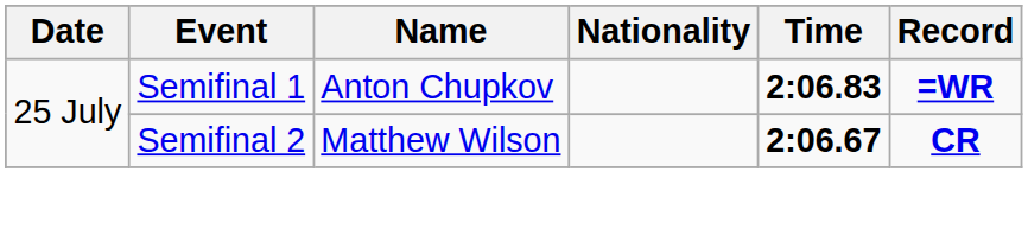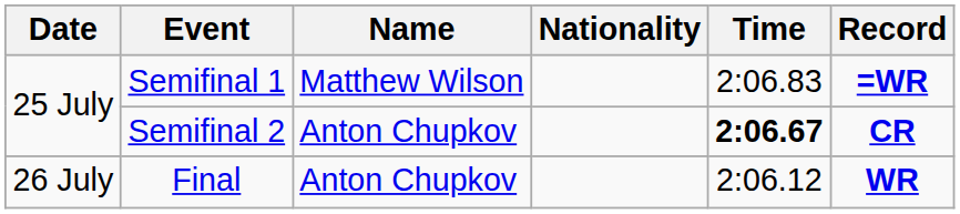 <table class="wikitable" style=text-align:center>
 <tr>
 <th>Date</th>
 <th>Event</th>
 <th>Name</th>
 <th>Nationality</th>
 <th>Time</th>
 <th>Record</th>
 </tr>
 <tr>
 <td rowspan=2>25 July</td>
 <td><a href='#'>Semifinal 1</a></td>
-<td align=left><a href='#'>Anton Chupkov</a></td>
+<td align=left><a href='#'>Matthew Wilson</a></td>
 <td align=left></td>
-<td><strong>2:06.83</strong></td>
+<td>2:06.83</td>
 <td><strong><a href='#'>=WR</a></strong></td>
 </tr>
 <tr>
 <td><a href='#'>Semifinal 2</a></td>
-<td align=left><a href='#'>Matthew Wilson</a></td>
+<td align=left><a href='#'>Anton Chupkov</a></td>
 <td align=left></td>
 <td><strong>2:06.67</strong></td>
 <td><strong><a href='#'>CR</a></strong></td>
 </tr>
+<tr>
+<td>26 July</td>
+<td><a href='#'>Final</a></td>
+<td align=left><a href='#'>Anton Chupkov</a></td>
+<td align=left></td>
+<td>2:06.12</td>
+<td><strong><a href='#'>WR</a></strong></td>
+</tr>
 </table>
